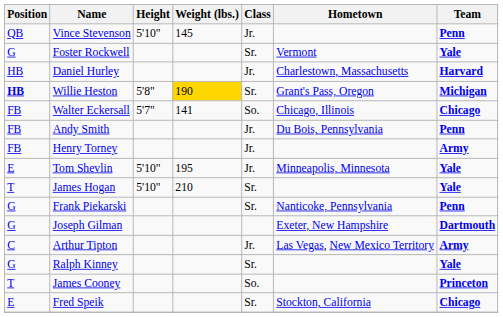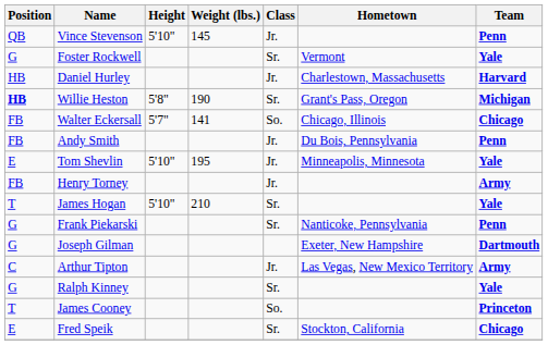 <table class="wikitable" style="font-size: 90%">
 <tr>
 <th>Position</th>
 <th>Name</th>
 <th>Height</th>
 <th>Weight (lbs.)</th>
 <th>Class</th>
 <th>Hometown</th>
 <th>Team</th>
 </tr>
 <tr>
 <td><a href='#'>QB</a></td>
 <td><a href='#'>Vince Stevenson</a></td>
 <td>5'10"</td>
 <td>145</td>
 <td>Jr.</td>
 <td></td>
 <td><strong><a href='#'>Penn</a></strong></td>
 </tr>
 <tr>
 <td><a href='#'>G</a></td>
 <td><a href='#'>Foster Rockwell</a></td>
 <td></td>
 <td></td>
 <td>Sr.</td>
 <td><a href='#'>Vermont</a></td>
 <td><strong><a href='#'>Yale</a></strong></td>
 </tr>
 <tr>
 <td><a href='#'>HB</a></td>
 <td><a href='#'>Daniel Hurley</a></td>
 <td></td>
 <td></td>
 <td>Jr.</td>
 <td><a href='#'>Charlestown, Massachusetts</a></td>
 <td><strong><a href='#'>Harvard</a></strong></td>
 </tr>
 <tr>
 <td><strong><a href='#'>HB</a></strong></td>
 <td><a href='#'>Willie Heston</a></td>
 <td>5'8"</td>
-<td style="background: gold;">190</td>
+<td>190</td>
 <td>Sr.</td>
 <td><a href='#'>Grant's Pass, Oregon</a></td>
 <td><strong><a href='#'>Michigan</a></strong></td>
 </tr>
 <tr>
 <td><a href='#'>FB</a></td>
 <td><a href='#'>Walter Eckersall</a></td>
 <td>5'7"</td>
 <td>141</td>
 <td>So.</td>
 <td><a href='#'>Chicago, Illinois</a></td>
 <td><strong><a href='#'>Chicago</a></strong></td>
 </tr>
 <tr>
 <td><a href='#'>FB</a></td>
 <td><a href='#'>Andy Smith</a></td>
 <td></td>
 <td></td>
 <td>Jr.</td>
 <td><a href='#'>Du Bois, Pennsylvania</a></td>
 <td><strong><a href='#'>Penn</a></strong></td>
 </tr>
 <tr>
+<td><a href='#'>E</a></td>
+<td><a href='#'>Tom Shevlin</a></td>
+<td>5'10"</td>
+<td>195</td>
+<td>Jr.</td>
+<td><a href='#'>Minneapolis, Minnesota</a></td>
+<td><strong><a href='#'>Yale</a></strong></td>
+</tr>
+<tr>
 <td><a href='#'>FB</a></td>
 <td><a href='#'>Henry Torney</a></td>
 <td></td>
 <td></td>
 <td>Jr.</td>
 <td></td>
 <td><strong><a href='#'>Army</a></strong></td>
-</tr>
-<tr>
-<td><a href='#'>E</a></td>
-<td><a href='#'>Tom Shevlin</a></td>
-<td>5'10"</td>
-<td>195</td>
-<td>Jr.</td>
-<td><a href='#'>Minneapolis, Minnesota</a></td>
-<td><strong><a href='#'>Yale</a></strong></td>
 </tr>
 <tr>
 <td><a href='#'>T</a></td>
 <td><a href='#'>James Hogan</a></td>
 <td>5'10"</td>
 <td>210</td>
 <td>Sr.</td>
 <td></td>
 <td><strong><a href='#'>Yale</a></strong></td>
 </tr>
 <tr>
 <td><a href='#'>G</a></td>
 <td><a href='#'>Frank Piekarski</a></td>
 <td></td>
 <td></td>
 <td>Sr.</td>
 <td><a href='#'>Nanticoke, Pennsylvania</a></td>
 <td><strong><a href='#'>Penn</a></strong></td>
 </tr>
 <tr>
 <td><a href='#'>G</a></td>
 <td><a href='#'>Joseph Gilman</a></td>
 <td></td>
 <td></td>
 <td></td>
 <td><a href='#'>Exeter, New Hampshire</a></td>
 <td><strong><a href='#'>Dartmouth</a></strong></td>
 </tr>
 <tr>
 <td><a href='#'>C</a></td>
 <td><a href='#'>Arthur Tipton</a></td>
 <td></td>
 <td></td>
 <td>Jr.</td>
 <td><a href='#'>Las Vegas</a>, <a href='#'>New Mexico Territory</a></td>
 <td><strong><a href='#'>Army</a></strong></td>
 </tr>
 <tr>
 <td><a href='#'>G</a></td>
 <td><a href='#'>Ralph Kinney</a></td>
 <td></td>
 <td></td>
 <td>Sr.</td>
 <td></td>
 <td><strong><a href='#'>Yale</a></strong></td>
 </tr>
 <tr>
 <td><a href='#'>T</a></td>
 <td><a href='#'>James Cooney</a></td>
 <td></td>
 <td></td>
 <td>So.</td>
 <td></td>
 <td><strong><a href='#'>Princeton</a></strong></td>
 </tr>
 <tr>
 <td><a href='#'>E</a></td>
 <td><a href='#'>Fred Speik</a></td>
 <td></td>
 <td></td>
 <td>Sr.</td>
 <td><a href='#'>Stockton, California</a></td>
 <td><strong><a href='#'>Chicago</a></strong></td>
 </tr>
 <tr>
 </tr>
 </table>
